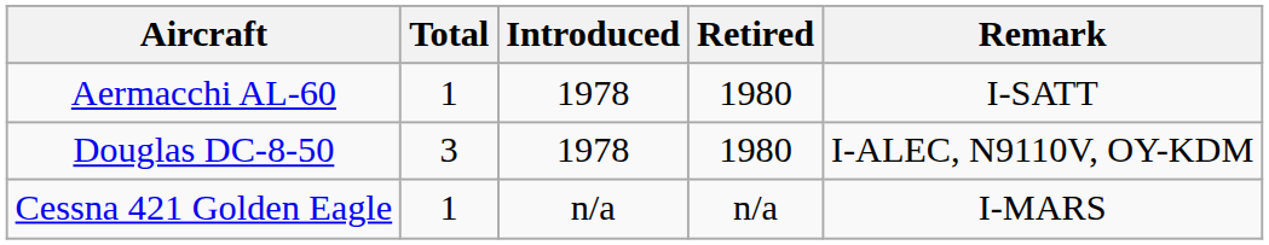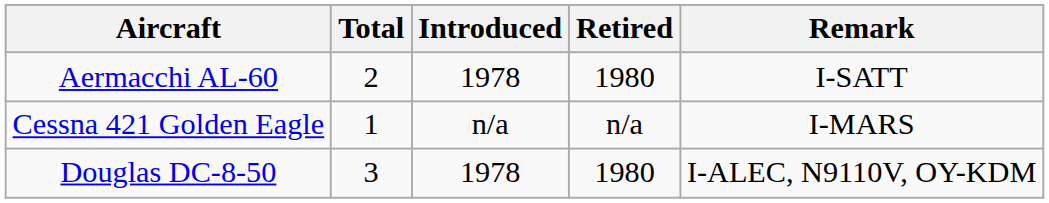 <table class="wikitable" style="margin:auto;text-align:center">
 <tr>
 <th>Aircraft</th>
 <th>Total</th>
 <th>Introduced</th>
 <th>Retired</th>
 <th>Remark</th>
 </tr>
 <tr>
 <td><a href='#'>Aermacchi AL-60</a></td>
-<td>1</td>
+<td>2</td>
 <td>1978</td>
 <td>1980</td>
 <td>I-SATT</td>
+</tr>
+<tr>
+<td><a href='#'>Cessna 421 Golden Eagle</a></td>
+<td>1</td>
+<td>n/a</td>
+<td>n/a</td>
+<td>I-MARS</td>
 </tr>
 <tr>
 <td><a href='#'>Douglas DC-8-50</a></td>
 <td>3</td>
 <td>1978</td>
 <td>1980</td>
 <td>I-ALEC, N9110V, OY-KDM</td>
 </tr>
-<tr>
-<td><a href='#'>Cessna 421 Golden Eagle</a></td>
-<td>1</td>
-<td>n/a</td>
-<td>n/a</td>
-<td>I-MARS</td>
-</tr>
 </table>
